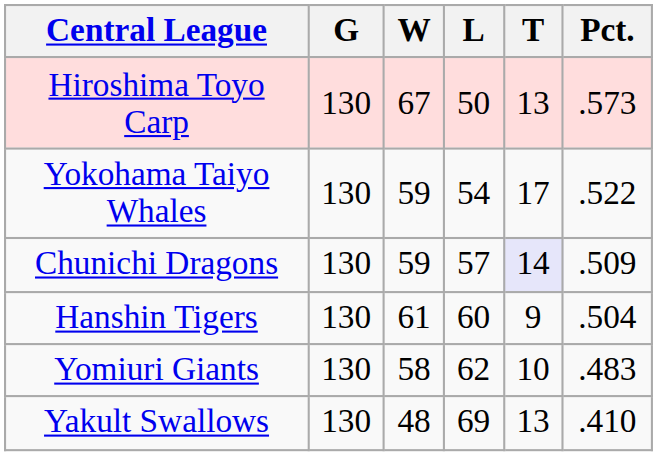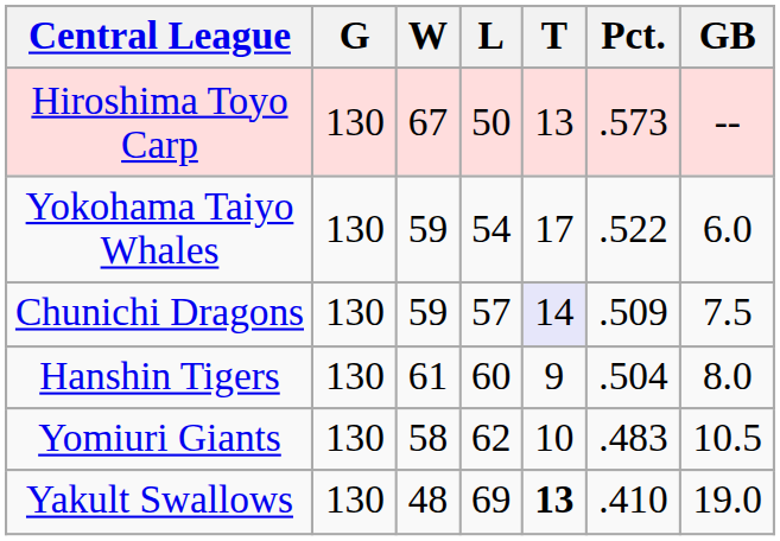 <table class="wikitable"  style="width:50%; text-align:center;">
 <tr>
 <th style="width:35%;"><a href='#'>Central League</a></th>
 <th style="width:5%;">G</th>
 <th style="width:5%;">W</th>
 <th style="width:5%;">L</th>
 <th style="width:5%;">T</th>
 <th style="width:7%;">Pct.</th>
+<th style="width:5%;">GB</th>
 </tr>
 <tr style="background:#fdd;">
 <td><a href='#'>Hiroshima Toyo Carp</a></td>
 <td>130</td>
 <td>67</td>
 <td>50</td>
 <td>13</td>
 <td>.573</td>
+<td>--</td>
 </tr>
 <tr align=center>
 <td><a href='#'>Yokohama Taiyo Whales</a></td>
 <td>130</td>
 <td>59</td>
 <td>54</td>
 <td>17</td>
 <td>.522</td>
+<td>6.0</td>
 </tr>
 <tr align=center>
 <td><a href='#'>Chunichi Dragons</a></td>
 <td>130</td>
 <td>59</td>
 <td>57</td>
 <td style="background: lavender;">14</td>
 <td>.509</td>
+<td>7.5</td>
 </tr>
 <tr align=center>
 <td><a href='#'>Hanshin Tigers</a></td>
 <td>130</td>
 <td>61</td>
 <td>60</td>
 <td>9</td>
 <td>.504</td>
+<td>8.0</td>
 </tr>
 <tr align=center>
 <td><a href='#'>Yomiuri Giants</a></td>
 <td>130</td>
 <td>58</td>
 <td>62</td>
 <td>10</td>
 <td>.483</td>
+<td>10.5</td>
 </tr>
 <tr align=center>
 <td><a href='#'>Yakult Swallows</a></td>
 <td>130</td>
 <td>48</td>
 <td>69</td>
-<td>13</td>
+<td><strong>13</strong></td>
 <td>.410</td>
+<td>19.0</td>
 </tr>
 </table>
